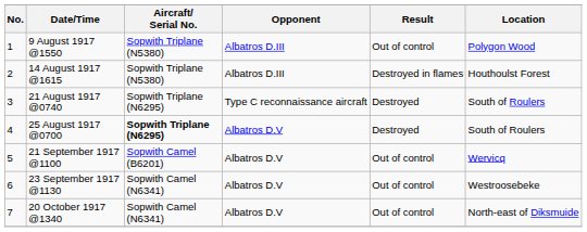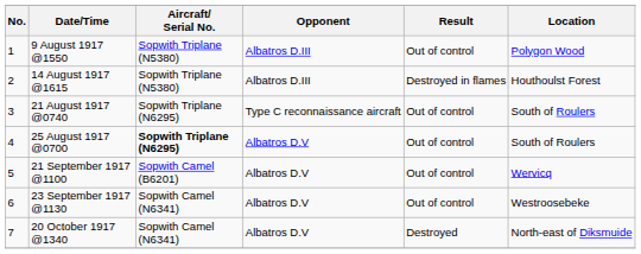 <table class="wikitable" style="font-size:90%;">
 <tr>
 </tr>
 <tr>
 <th>No.</th>
 <th width="130">Date/Time</th>
 <th width="130">Aircraft/<br>Serial No.</th>
 <th>Opponent</th>
 <th>Result</th>
 <th>Location</th>
 </tr>
 <tr>
 <td>1</td>
 <td>9 August 1917<br>@1550</td>
 <td><a href='#'>Sopwith Triplane</a><br>(N5380)</td>
 <td><a href='#'>Albatros D.III</a></td>
 <td>Out of control</td>
 <td><a href='#'>Polygon Wood</a></td>
 </tr>
 <tr>
 <td>2</td>
 <td>14 August 1917<br>@1615</td>
 <td>Sopwith Triplane<br>(N5380)</td>
 <td>Albatros D.III</td>
 <td>Destroyed in flames</td>
 <td>Houthoulst Forest</td>
 </tr>
 <tr>
 <td>3</td>
 <td>21 August 1917<br>@0740</td>
 <td>Sopwith Triplane<br>(N6295)</td>
 <td>Type C reconnaissance aircraft</td>
-<td>Destroyed</td>
+<td>Out of control</td>
 <td>South of <a href='#'>Roulers</a></td>
 </tr>
 <tr>
 <td>4</td>
 <td>25 August 1917<br>@0700</td>
 <td><strong>Sopwith Triplane<br>(N6295)</strong></td>
 <td><a href='#'>Albatros D.V</a></td>
-<td>Destroyed</td>
+<td>Out of control</td>
 <td>South of Roulers</td>
 </tr>
 <tr>
 <td>5</td>
 <td>21 September 1917<br>@1100</td>
 <td><a href='#'>Sopwith Camel</a><br>(B6201)</td>
 <td>Albatros D.V</td>
 <td>Out of control</td>
 <td><a href='#'>Wervicq</a></td>
 </tr>
 <tr>
 <td>6</td>
 <td>23 September 1917<br>@1130</td>
 <td>Sopwith Camel<br>(N6341)</td>
 <td>Albatros D.V</td>
 <td>Out of control</td>
 <td>Westroosebeke</td>
 </tr>
 <tr>
 <td>7</td>
 <td>20 October 1917<br>@1340</td>
 <td>Sopwith Camel<br>(N6341)</td>
 <td>Albatros D.V</td>
-<td>Out of control</td>
+<td>Destroyed</td>
 <td>North-east of <a href='#'>Diksmuide</a></td>
 </tr>
 <tr>
 </tr>
 </table>
